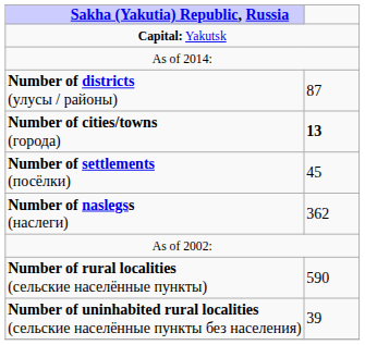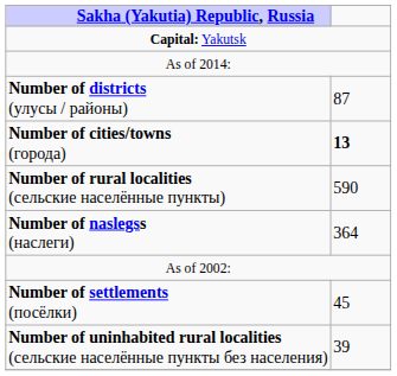 <table border=1 align="right" cellpadding=2 cellspacing=0 style="margin: 0 0 1em 1em; background: #f9f9f9; border: 1px #aaa solid; border-collapse: collapse; font-size: 95%;">
 <tr>
 <th bgcolor="#ccccff" style="padding:0 0 0 50px;"><a href='#'>Sakha (Yakutia) Republic</a>, <a href='#'>Russia</a></th>
 <td width="50px"></td>
 </tr>
 <tr>
 <td colspan=2 align="center"><small><strong>Capital:</strong> <a href='#'>Yakutsk</a></small></td>
 </tr>
 <tr>
 <td colspan=2 align="center"><small>As of 2014:</small></td>
 </tr>
 <tr>
 <td><strong>Number of <a href='#'>districts</a></strong><br>(улусы / районы)</td>
 <td>87</td>
 </tr>
 <tr>
 <td><strong>Number of cities/towns</strong><br>(города)</td>
 <td><strong>13</strong></td>
 </tr>
 <tr>
-<td><strong>Number of <a href='#'>settlements</a></strong><br>(посёлки)</td>
-<td>45</td>
+<td><strong>Number of rural localities</strong><br>(сельские населённые пункты)</td>
+<td>590</td>
 </tr>
 <tr>
 <td><strong>Number of <a href='#'>naslegs</a>s</strong><br>(наслеги)</td>
-<td>362</td>
+<td>364</td>
 </tr>
 <tr>
 <td colspan=2 align="center"><small>As of 2002:</small></td>
 </tr>
 <tr>
-<td><strong>Number of rural localities</strong><br>(сельские населённые пункты)</td>
-<td>590</td>
+<td><strong>Number of <a href='#'>settlements</a></strong><br>(посёлки)</td>
+<td>45</td>
 </tr>
 <tr>
 <td><strong>Number of uninhabited rural localities</strong><br>(сельские населённые пункты без населения)</td>
 <td>39</td>
 </tr>
 <tr>
 </tr>
 </table>
